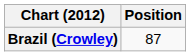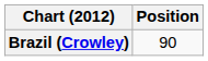 <table class="wikitable plainrowheaders" style="text-align:center">
 <tr>
 <th scope="col">Chart (2012)</th>
 <th scope="col">Position</th>
 </tr>
 <tr>
 <th scope="row">Brazil (<a href='#'>Crowley</a>)</th>
-<td style="text-align:center;">87</td>
+<td style="text-align:center;">90</td>
 </tr>
 </table>
